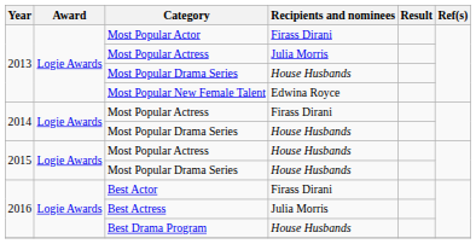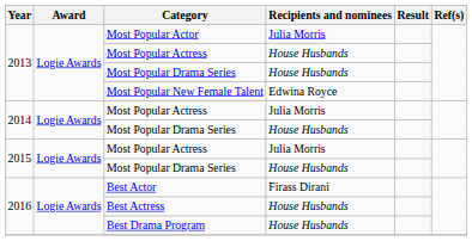 <table class="wikitable plainrowheaders" style="font-size: 95%;">
 <tr>
 <th scope="col">Year</th>
 <th scope="col">Award</th>
 <th scope="col">Category</th>
 <th scope="col">Recipients and nominees</th>
 <th scope="col">Result</th>
 <th scope="col">Ref(s)</th>
 </tr>
 <tr>
 <td rowspan="4">2013</td>
 <td rowspan="4"><a href='#'>Logie Awards</a></td>
 <td><a href='#'>Most Popular Actor</a></td>
-<td><a href='#'>Firass Dirani</a></td>
+<td><a href='#'>Julia Morris</a></td>
 <td></td>
 <td rowspan="4" align="center"></td>
 </tr>
 <tr>
 <td><a href='#'>Most Popular Actress</a></td>
-<td><a href='#'>Julia Morris</a></td>
+<td><em>House Husbands</em></td>
 <td></td>
 </tr>
 <tr>
 <td><a href='#'>Most Popular Drama Series</a></td>
 <td><em>House Husbands</em></td>
 <td></td>
 </tr>
 <tr>
 <td><a href='#'>Most Popular New Female Talent</a></td>
 <td>Edwina Royce</td>
 <td></td>
 </tr>
 <tr>
 <td rowspan="2">2014</td>
 <td rowspan="2"><a href='#'>Logie Awards</a></td>
 <td>Most Popular Actress</td>
-<td>Firass Dirani</td>
+<td>Julia Morris</td>
 <td></td>
 <td rowspan="2" align="center"></td>
 </tr>
 <tr>
 <td>Most Popular Drama Series</td>
 <td><em>House Husbands</em></td>
 <td></td>
 </tr>
 <tr>
 <td rowspan="2">2015</td>
 <td rowspan="2"><a href='#'>Logie Awards</a></td>
 <td>Most Popular Actress</td>
-<td><em>House Husbands</em></td>
+<td>Julia Morris</td>
 <td></td>
 <td rowspan="2" align="center"></td>
 </tr>
 <tr>
 <td>Most Popular Drama Series</td>
 <td><em>House Husbands</em></td>
 <td></td>
 </tr>
 <tr>
 <td rowspan="3">2016</td>
 <td rowspan="3"><a href='#'>Logie Awards</a></td>
 <td><a href='#'>Best Actor</a></td>
 <td>Firass Dirani</td>
 <td></td>
 <td rowspan="3" align="center"></td>
 </tr>
 <tr>
 <td><a href='#'>Best Actress</a></td>
-<td>Julia Morris</td>
+<td><em>House Husbands</em></td>
 <td></td>
 </tr>
 <tr>
 <td><a href='#'>Best Drama Program</a></td>
 <td><em>House Husbands</em></td>
 <td></td>
 </tr>
 <tr>
 </tr>
 </table>
